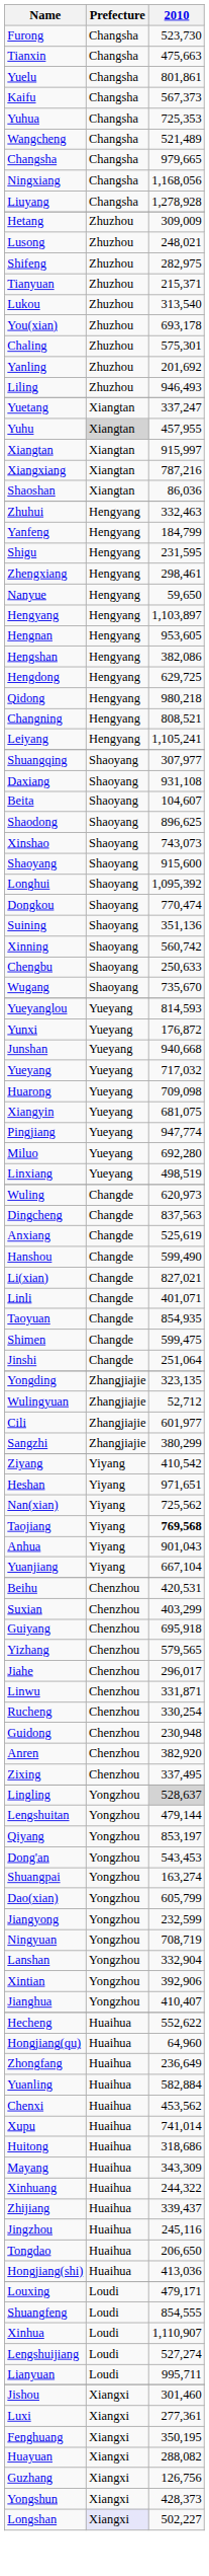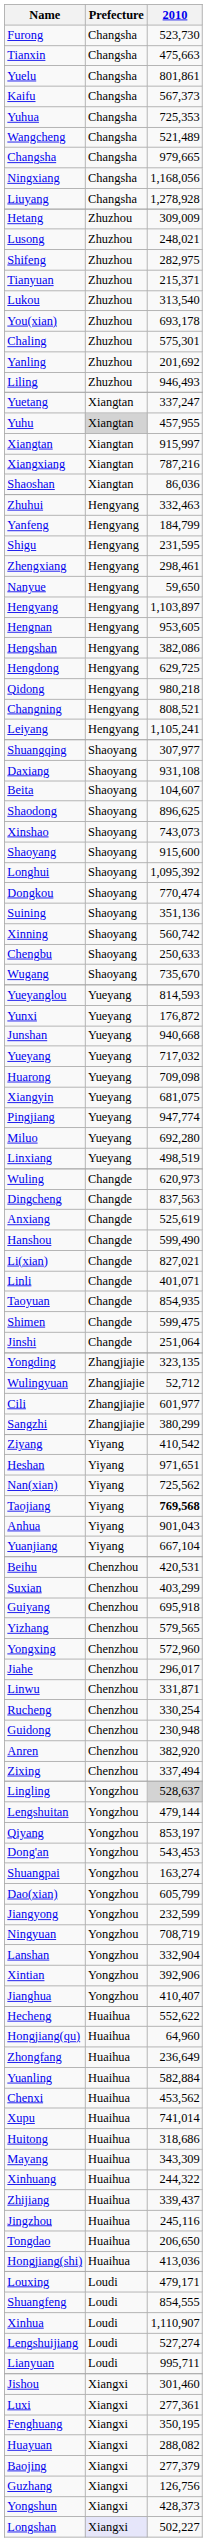 <table class="wikitable sortable" style="font-size:90%;" align="center">
 <tr>
 <th>Name</th>
 <th>Prefecture</th>
 <th><a href='#'>2010</a></th>
 </tr>
 <tr>
 <td><a href='#'>Furong</a></td>
 <td>Changsha</td>
 <td style="text-align: right;">523,730</td>
 </tr>
 <tr>
 <td><a href='#'>Tianxin</a></td>
 <td>Changsha</td>
 <td style="text-align: right;">475,663</td>
 </tr>
 <tr>
 <td><a href='#'>Yuelu</a></td>
 <td>Changsha</td>
 <td style="text-align: right;">801,861</td>
 </tr>
 <tr>
 <td><a href='#'>Kaifu</a></td>
 <td>Changsha</td>
 <td style="text-align: right;">567,373</td>
 </tr>
 <tr>
 <td><a href='#'>Yuhua</a></td>
 <td>Changsha</td>
 <td style="text-align: right;">725,353</td>
 </tr>
 <tr>
 <td><a href='#'>Wangcheng</a></td>
 <td>Changsha</td>
 <td style="text-align: right;">521,489</td>
 </tr>
 <tr>
 <td><a href='#'>Changsha</a></td>
 <td>Changsha</td>
 <td style="text-align: right;">979,665</td>
 </tr>
 <tr>
 <td><a href='#'>Ningxiang</a></td>
 <td>Changsha</td>
 <td style="text-align: right;">1,168,056</td>
 </tr>
 <tr>
 <td><a href='#'>Liuyang</a></td>
 <td>Changsha</td>
 <td style="text-align: right;">1,278,928</td>
 </tr>
 <tr>
 </tr>
 <tr>
 <td><a href='#'>Hetang</a></td>
 <td>Zhuzhou</td>
 <td style="text-align: right;">309,009</td>
 </tr>
 <tr>
 <td><a href='#'>Lusong</a></td>
 <td>Zhuzhou</td>
 <td style="text-align: right;">248,021</td>
 </tr>
 <tr>
 <td><a href='#'>Shifeng</a></td>
 <td>Zhuzhou</td>
 <td style="text-align: right;">282,975</td>
 </tr>
 <tr>
 <td><a href='#'>Tianyuan</a></td>
 <td>Zhuzhou</td>
 <td style="text-align: right;">215,371</td>
 </tr>
 <tr>
 <td><a href='#'>Lukou</a></td>
 <td>Zhuzhou</td>
 <td style="text-align: right;">313,540</td>
 </tr>
 <tr>
 <td><a href='#'>You(xian)</a></td>
 <td>Zhuzhou</td>
 <td style="text-align: right;">693,178</td>
 </tr>
 <tr>
 <td><a href='#'>Chaling</a></td>
 <td>Zhuzhou</td>
 <td style="text-align: right;">575,301</td>
 </tr>
 <tr>
 <td><a href='#'>Yanling</a></td>
 <td>Zhuzhou</td>
 <td style="text-align: right;">201,692</td>
 </tr>
 <tr>
 <td><a href='#'>Liling</a></td>
 <td>Zhuzhou</td>
 <td style="text-align: right;">946,493</td>
 </tr>
 <tr>
 </tr>
 <tr>
 <td><a href='#'>Yuetang</a></td>
 <td>Xiangtan</td>
 <td style="text-align: right;">337,247</td>
 </tr>
 <tr>
 <td><a href='#'>Yuhu</a></td>
 <td style="background: lightgrey;">Xiangtan</td>
 <td style="text-align: right;">457,955</td>
 </tr>
 <tr>
 <td><a href='#'>Xiangtan</a></td>
 <td>Xiangtan</td>
 <td style="text-align: right;">915,997</td>
 </tr>
 <tr>
 <td><a href='#'>Xiangxiang</a></td>
 <td>Xiangtan</td>
 <td style="text-align: right;">787,216</td>
 </tr>
 <tr>
 <td><a href='#'>Shaoshan</a></td>
 <td>Xiangtan</td>
 <td style="text-align: right;">86,036</td>
 </tr>
 <tr>
 </tr>
 <tr>
 <td><a href='#'>Zhuhui</a></td>
 <td>Hengyang</td>
 <td style="text-align: right;">332,463</td>
 </tr>
 <tr>
 <td><a href='#'>Yanfeng</a></td>
 <td>Hengyang</td>
 <td style="text-align: right;">184,799</td>
 </tr>
 <tr>
 <td><a href='#'>Shigu</a></td>
 <td>Hengyang</td>
 <td style="text-align: right;">231,595</td>
 </tr>
 <tr>
 <td><a href='#'>Zhengxiang</a></td>
 <td>Hengyang</td>
 <td style="text-align: right;">298,461</td>
 </tr>
 <tr>
 <td><a href='#'>Nanyue</a></td>
 <td>Hengyang</td>
 <td style="text-align: right;">59,650</td>
 </tr>
 <tr>
 <td><a href='#'>Hengyang</a></td>
 <td>Hengyang</td>
 <td style="text-align: right;">1,103,897</td>
 </tr>
 <tr>
 <td><a href='#'>Hengnan</a></td>
 <td>Hengyang</td>
 <td style="text-align: right;">953,605</td>
 </tr>
 <tr>
 <td><a href='#'>Hengshan</a></td>
 <td>Hengyang</td>
 <td style="text-align: right;">382,086</td>
 </tr>
 <tr>
 <td><a href='#'>Hengdong</a></td>
 <td>Hengyang</td>
 <td style="text-align: right;">629,725</td>
 </tr>
 <tr>
 <td><a href='#'>Qidong</a></td>
 <td>Hengyang</td>
 <td style="text-align: right;">980,218</td>
 </tr>
 <tr>
 <td><a href='#'>Changning</a></td>
 <td>Hengyang</td>
 <td style="text-align: right;">808,521</td>
 </tr>
 <tr>
 <td><a href='#'>Leiyang</a></td>
 <td>Hengyang</td>
 <td style="text-align: right;">1,105,241</td>
 </tr>
 <tr>
 </tr>
 <tr>
 <td><a href='#'>Shuangqing</a></td>
 <td>Shaoyang</td>
 <td style="text-align: right;">307,977</td>
 </tr>
 <tr>
 <td><a href='#'>Daxiang</a></td>
 <td>Shaoyang</td>
 <td style="text-align: right;">931,108</td>
 </tr>
 <tr>
 <td><a href='#'>Beita</a></td>
 <td>Shaoyang</td>
 <td style="text-align: right;">104,607</td>
 </tr>
 <tr>
 <td><a href='#'>Shaodong</a></td>
 <td>Shaoyang</td>
 <td style="text-align: right;">896,625</td>
 </tr>
 <tr>
 <td><a href='#'>Xinshao</a></td>
 <td>Shaoyang</td>
 <td style="text-align: right;">743,073</td>
 </tr>
 <tr>
 <td><a href='#'>Shaoyang</a></td>
 <td>Shaoyang</td>
 <td style="text-align: right;">915,600</td>
 </tr>
 <tr>
 <td><a href='#'>Longhui</a></td>
 <td>Shaoyang</td>
 <td style="text-align: right;">1,095,392</td>
 </tr>
 <tr>
 <td><a href='#'>Dongkou</a></td>
 <td>Shaoyang</td>
 <td style="text-align: right;">770,474</td>
 </tr>
 <tr>
 <td><a href='#'>Suining</a></td>
 <td>Shaoyang</td>
 <td style="text-align: right;">351,136</td>
 </tr>
 <tr>
 <td><a href='#'>Xinning</a></td>
 <td>Shaoyang</td>
 <td style="text-align: right;">560,742</td>
 </tr>
 <tr>
 <td><a href='#'>Chengbu</a></td>
 <td>Shaoyang</td>
 <td style="text-align: right;">250,633</td>
 </tr>
 <tr>
 <td><a href='#'>Wugang</a></td>
 <td>Shaoyang</td>
 <td style="text-align: right;">735,670</td>
 </tr>
 <tr>
 </tr>
 <tr>
 <td><a href='#'>Yueyanglou</a></td>
 <td>Yueyang</td>
 <td style="text-align: right;">814,593</td>
 </tr>
 <tr>
 <td><a href='#'>Yunxi</a></td>
 <td>Yueyang</td>
 <td style="text-align: right;">176,872</td>
 </tr>
 <tr>
 <td><a href='#'>Junshan</a></td>
 <td>Yueyang</td>
 <td style="text-align: right;">940,668</td>
 </tr>
 <tr>
 <td><a href='#'>Yueyang</a></td>
 <td>Yueyang</td>
 <td style="text-align: right;">717,032</td>
 </tr>
 <tr>
 <td><a href='#'>Huarong</a></td>
 <td>Yueyang</td>
 <td style="text-align: right;">709,098</td>
 </tr>
 <tr>
 <td><a href='#'>Xiangyin</a></td>
 <td>Yueyang</td>
 <td style="text-align: right;">681,075</td>
 </tr>
 <tr>
 <td><a href='#'>Pingjiang</a></td>
 <td>Yueyang</td>
 <td style="text-align: right;">947,774</td>
 </tr>
 <tr>
 <td><a href='#'>Miluo</a></td>
 <td>Yueyang</td>
 <td style="text-align: right;">692,280</td>
 </tr>
 <tr>
 <td><a href='#'>Linxiang</a></td>
 <td>Yueyang</td>
 <td style="text-align: right;">498,519</td>
 </tr>
 <tr>
 </tr>
 <tr>
 <td><a href='#'>Wuling</a></td>
 <td>Changde</td>
 <td style="text-align: right;">620,973</td>
 </tr>
 <tr>
 <td><a href='#'>Dingcheng</a></td>
 <td>Changde</td>
 <td style="text-align: right;">837,563</td>
 </tr>
 <tr>
 <td><a href='#'>Anxiang</a></td>
 <td>Changde</td>
 <td style="text-align: right;">525,619</td>
 </tr>
 <tr>
 <td><a href='#'>Hanshou</a></td>
 <td>Changde</td>
 <td style="text-align: right;">599,490</td>
 </tr>
 <tr>
 <td><a href='#'>Li(xian)</a></td>
 <td>Changde</td>
 <td style="text-align: right;">827,021</td>
 </tr>
 <tr>
 <td><a href='#'>Linli</a></td>
 <td>Changde</td>
 <td style="text-align: right;">401,071</td>
 </tr>
 <tr>
 <td><a href='#'>Taoyuan</a></td>
 <td>Changde</td>
 <td style="text-align: right;">854,935</td>
 </tr>
 <tr>
 <td><a href='#'>Shimen</a></td>
 <td>Changde</td>
 <td style="text-align: right;">599,475</td>
 </tr>
 <tr>
 <td><a href='#'>Jinshi</a></td>
 <td>Changde</td>
 <td style="text-align: right;">251,064</td>
 </tr>
 <tr>
 </tr>
 <tr>
 <td><a href='#'>Yongding</a></td>
 <td>Zhangjiajie</td>
 <td style="text-align: right;">323,135</td>
 </tr>
 <tr>
 <td><a href='#'>Wulingyuan</a></td>
 <td>Zhangjiajie</td>
 <td style="text-align: right;">52,712</td>
 </tr>
 <tr>
 <td><a href='#'>Cili</a></td>
 <td>Zhangjiajie</td>
 <td style="text-align: right;">601,977</td>
 </tr>
 <tr>
 <td><a href='#'>Sangzhi</a></td>
 <td>Zhangjiajie</td>
 <td style="text-align: right;">380,299</td>
 </tr>
 <tr>
 </tr>
 <tr>
 <td><a href='#'>Ziyang</a></td>
 <td>Yiyang</td>
 <td style="text-align: right;">410,542</td>
 </tr>
 <tr>
 <td><a href='#'>Heshan</a></td>
 <td>Yiyang</td>
 <td style="text-align: right;">971,651</td>
 </tr>
 <tr>
 <td><a href='#'>Nan(xian)</a></td>
 <td>Yiyang</td>
 <td style="text-align: right;">725,562</td>
 </tr>
 <tr>
 <td><a href='#'>Taojiang</a></td>
 <td>Yiyang</td>
 <td style="text-align: right;"><strong>769,568</strong></td>
 </tr>
 <tr>
 <td><a href='#'>Anhua</a></td>
 <td>Yiyang</td>
 <td style="text-align: right;">901,043</td>
 </tr>
 <tr>
 <td><a href='#'>Yuanjiang</a></td>
 <td>Yiyang</td>
 <td style="text-align: right;">667,104</td>
 </tr>
 <tr>
 </tr>
 <tr>
 <td><a href='#'>Beihu</a></td>
 <td>Chenzhou</td>
 <td style="text-align: right;">420,531</td>
 </tr>
 <tr>
 <td><a href='#'>Suxian</a></td>
 <td>Chenzhou</td>
 <td style="text-align: right;">403,299</td>
 </tr>
 <tr>
 <td><a href='#'>Guiyang</a></td>
 <td>Chenzhou</td>
 <td style="text-align: right;">695,918</td>
 </tr>
 <tr>
 <td><a href='#'>Yizhang</a></td>
 <td>Chenzhou</td>
 <td style="text-align: right;">579,565</td>
 </tr>
 <tr>
+<td><a href='#'>Yongxing</a></td>
+<td>Chenzhou</td>
+<td style="text-align: right;">572,960</td>
+</tr>
+<tr>
 <td><a href='#'>Jiahe</a></td>
 <td>Chenzhou</td>
 <td style="text-align: right;">296,017</td>
 </tr>
 <tr>
 <td><a href='#'>Linwu</a></td>
 <td>Chenzhou</td>
 <td style="text-align: right;">331,871</td>
 </tr>
 <tr>
 <td><a href='#'>Rucheng</a></td>
 <td>Chenzhou</td>
 <td style="text-align: right;">330,254</td>
 </tr>
 <tr>
 <td><a href='#'>Guidong</a></td>
 <td>Chenzhou</td>
 <td style="text-align: right;">230,948</td>
 </tr>
 <tr>
 <td><a href='#'>Anren</a></td>
 <td>Chenzhou</td>
 <td style="text-align: right;">382,920</td>
 </tr>
 <tr>
 <td><a href='#'>Zixing</a></td>
 <td>Chenzhou</td>
-<td style="text-align: right;">337,495</td>
+<td style="text-align: right;">337,494</td>
 </tr>
 <tr>
 </tr>
 <tr>
 <td><a href='#'>Lingling</a></td>
 <td>Yongzhou</td>
 <td style="background: lightgrey; text-align: right;">528,637</td>
 </tr>
 <tr>
 <td><a href='#'>Lengshuitan</a></td>
 <td>Yongzhou</td>
 <td style="text-align: right;">479,144</td>
 </tr>
 <tr>
 <td><a href='#'>Qiyang</a></td>
 <td>Yongzhou</td>
 <td style="text-align: right;">853,197</td>
 </tr>
 <tr>
 <td><a href='#'>Dong'an</a></td>
 <td>Yongzhou</td>
 <td style="text-align: right;">543,453</td>
 </tr>
 <tr>
 <td><a href='#'>Shuangpai</a></td>
 <td>Yongzhou</td>
 <td style="text-align: right;">163,274</td>
 </tr>
 <tr>
 <td><a href='#'>Dao(xian)</a></td>
 <td>Yongzhou</td>
 <td style="text-align: right;">605,799</td>
 </tr>
 <tr>
 <td><a href='#'>Jiangyong</a></td>
 <td>Yongzhou</td>
 <td style="text-align: right;">232,599</td>
 </tr>
 <tr>
 <td><a href='#'>Ningyuan</a></td>
 <td>Yongzhou</td>
 <td style="text-align: right;">708,719</td>
 </tr>
 <tr>
 <td><a href='#'>Lanshan</a></td>
 <td>Yongzhou</td>
 <td style="text-align: right;">332,904</td>
 </tr>
 <tr>
 <td><a href='#'>Xintian</a></td>
 <td>Yongzhou</td>
 <td style="text-align: right;">392,906</td>
 </tr>
 <tr>
 <td><a href='#'>Jianghua</a></td>
 <td>Yongzhou</td>
 <td style="text-align: right;">410,407</td>
 </tr>
 <tr>
 </tr>
 <tr>
 <td><a href='#'>Hecheng</a></td>
 <td>Huaihua</td>
 <td style="text-align: right;">552,622</td>
 </tr>
 <tr>
 <td><a href='#'>Hongjiang(qu)</a></td>
 <td>Huaihua</td>
 <td style="text-align: right;">64,960</td>
 </tr>
 <tr>
 <td><a href='#'>Zhongfang</a></td>
 <td>Huaihua</td>
 <td style="text-align: right;">236,649</td>
 </tr>
 <tr>
 <td><a href='#'>Yuanling</a></td>
 <td>Huaihua</td>
 <td style="text-align: right;">582,884</td>
 </tr>
 <tr>
 <td><a href='#'>Chenxi</a></td>
 <td>Huaihua</td>
 <td style="text-align: right;">453,562</td>
 </tr>
 <tr>
 <td><a href='#'>Xupu</a></td>
 <td>Huaihua</td>
 <td style="text-align: right;">741,014</td>
 </tr>
 <tr>
 <td><a href='#'>Huitong</a></td>
 <td>Huaihua</td>
 <td style="text-align: right;">318,686</td>
 </tr>
 <tr>
 <td><a href='#'>Mayang</a></td>
 <td>Huaihua</td>
 <td style="text-align: right;">343,309</td>
 </tr>
 <tr>
 <td><a href='#'>Xinhuang</a></td>
 <td>Huaihua</td>
 <td style="text-align: right;">244,322</td>
 </tr>
 <tr>
 <td><a href='#'>Zhijiang</a></td>
 <td>Huaihua</td>
 <td style="text-align: right;">339,437</td>
 </tr>
 <tr>
 <td><a href='#'>Jingzhou</a></td>
 <td>Huaihua</td>
 <td style="text-align: right;">245,116</td>
 </tr>
 <tr>
 <td><a href='#'>Tongdao</a></td>
 <td>Huaihua</td>
 <td style="text-align: right;">206,650</td>
 </tr>
 <tr>
 <td><a href='#'>Hongjiang(shi)</a></td>
 <td>Huaihua</td>
 <td style="text-align: right;">413,036</td>
 </tr>
 <tr>
 </tr>
 <tr>
 <td><a href='#'>Louxing</a></td>
 <td>Loudi</td>
 <td style="text-align: right;">479,171</td>
 </tr>
 <tr>
 <td><a href='#'>Shuangfeng</a></td>
 <td>Loudi</td>
 <td style="text-align: right;">854,555</td>
 </tr>
 <tr>
 <td><a href='#'>Xinhua</a></td>
 <td>Loudi</td>
 <td style="text-align: right;">1,110,907</td>
 </tr>
 <tr>
 <td><a href='#'>Lengshuijiang</a></td>
 <td>Loudi</td>
 <td style="text-align: right;">527,274</td>
 </tr>
 <tr>
 <td><a href='#'>Lianyuan</a></td>
 <td>Loudi</td>
 <td style="text-align: right;">995,711</td>
 </tr>
 <tr>
 </tr>
 <tr>
 <td><a href='#'>Jishou</a></td>
 <td>Xiangxi</td>
 <td style="text-align: right;">301,460</td>
 </tr>
 <tr>
 <td><a href='#'>Luxi</a></td>
 <td>Xiangxi</td>
 <td style="text-align: right;">277,361</td>
 </tr>
 <tr>
 <td><a href='#'>Fenghuang</a></td>
 <td>Xiangxi</td>
 <td style="text-align: right;">350,195</td>
 </tr>
 <tr>
 <td><a href='#'>Huayuan</a></td>
 <td>Xiangxi</td>
 <td style="text-align: right;">288,082</td>
 </tr>
 <tr>
+<td><a href='#'>Baojing</a></td>
+<td>Xiangxi</td>
+<td style="text-align: right;">277,379</td>
+</tr>
+<tr>
 <td><a href='#'>Guzhang</a></td>
 <td>Xiangxi</td>
 <td style="text-align: right;">126,756</td>
 </tr>
 <tr>
 <td><a href='#'>Yongshun</a></td>
 <td>Xiangxi</td>
 <td style="text-align: right;">428,373</td>
 </tr>
 <tr>
 <td><a href='#'>Longshan</a></td>
 <td style="background: lavender;">Xiangxi</td>
 <td style="text-align: right;">502,227</td>
 </tr>
 </table>
